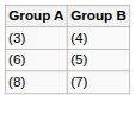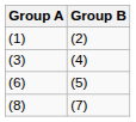 <table class="wikitable">
 <tr>
 <th width="50%">Group A</th>
 <th width="50%">Group B</th>
+</tr>
+<tr>
+<td> (1)</td>
+<td> (2)</td>
 </tr>
 <tr>
 <td> (3)</td>
 <td> (4)</td>
 </tr>
 <tr>
 <td> (6)</td>
 <td> (5)</td>
 </tr>
 <tr>
 <td> (8)</td>
 <td> (7)</td>
 </tr>
 </table>
